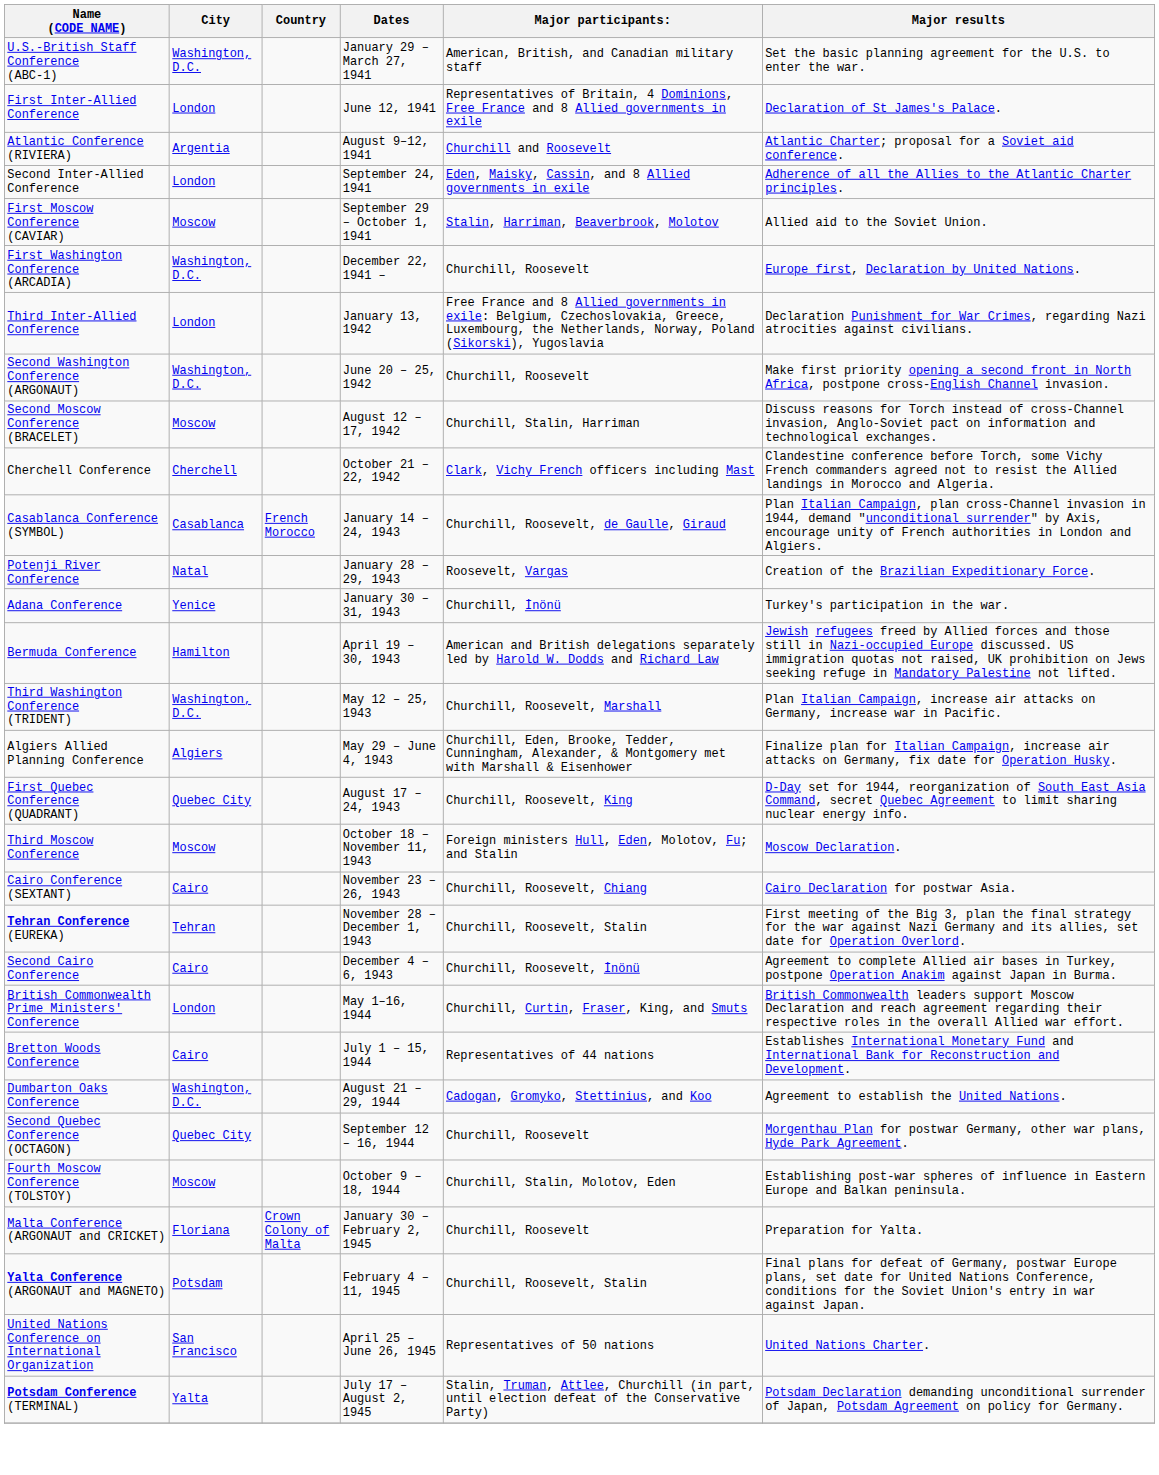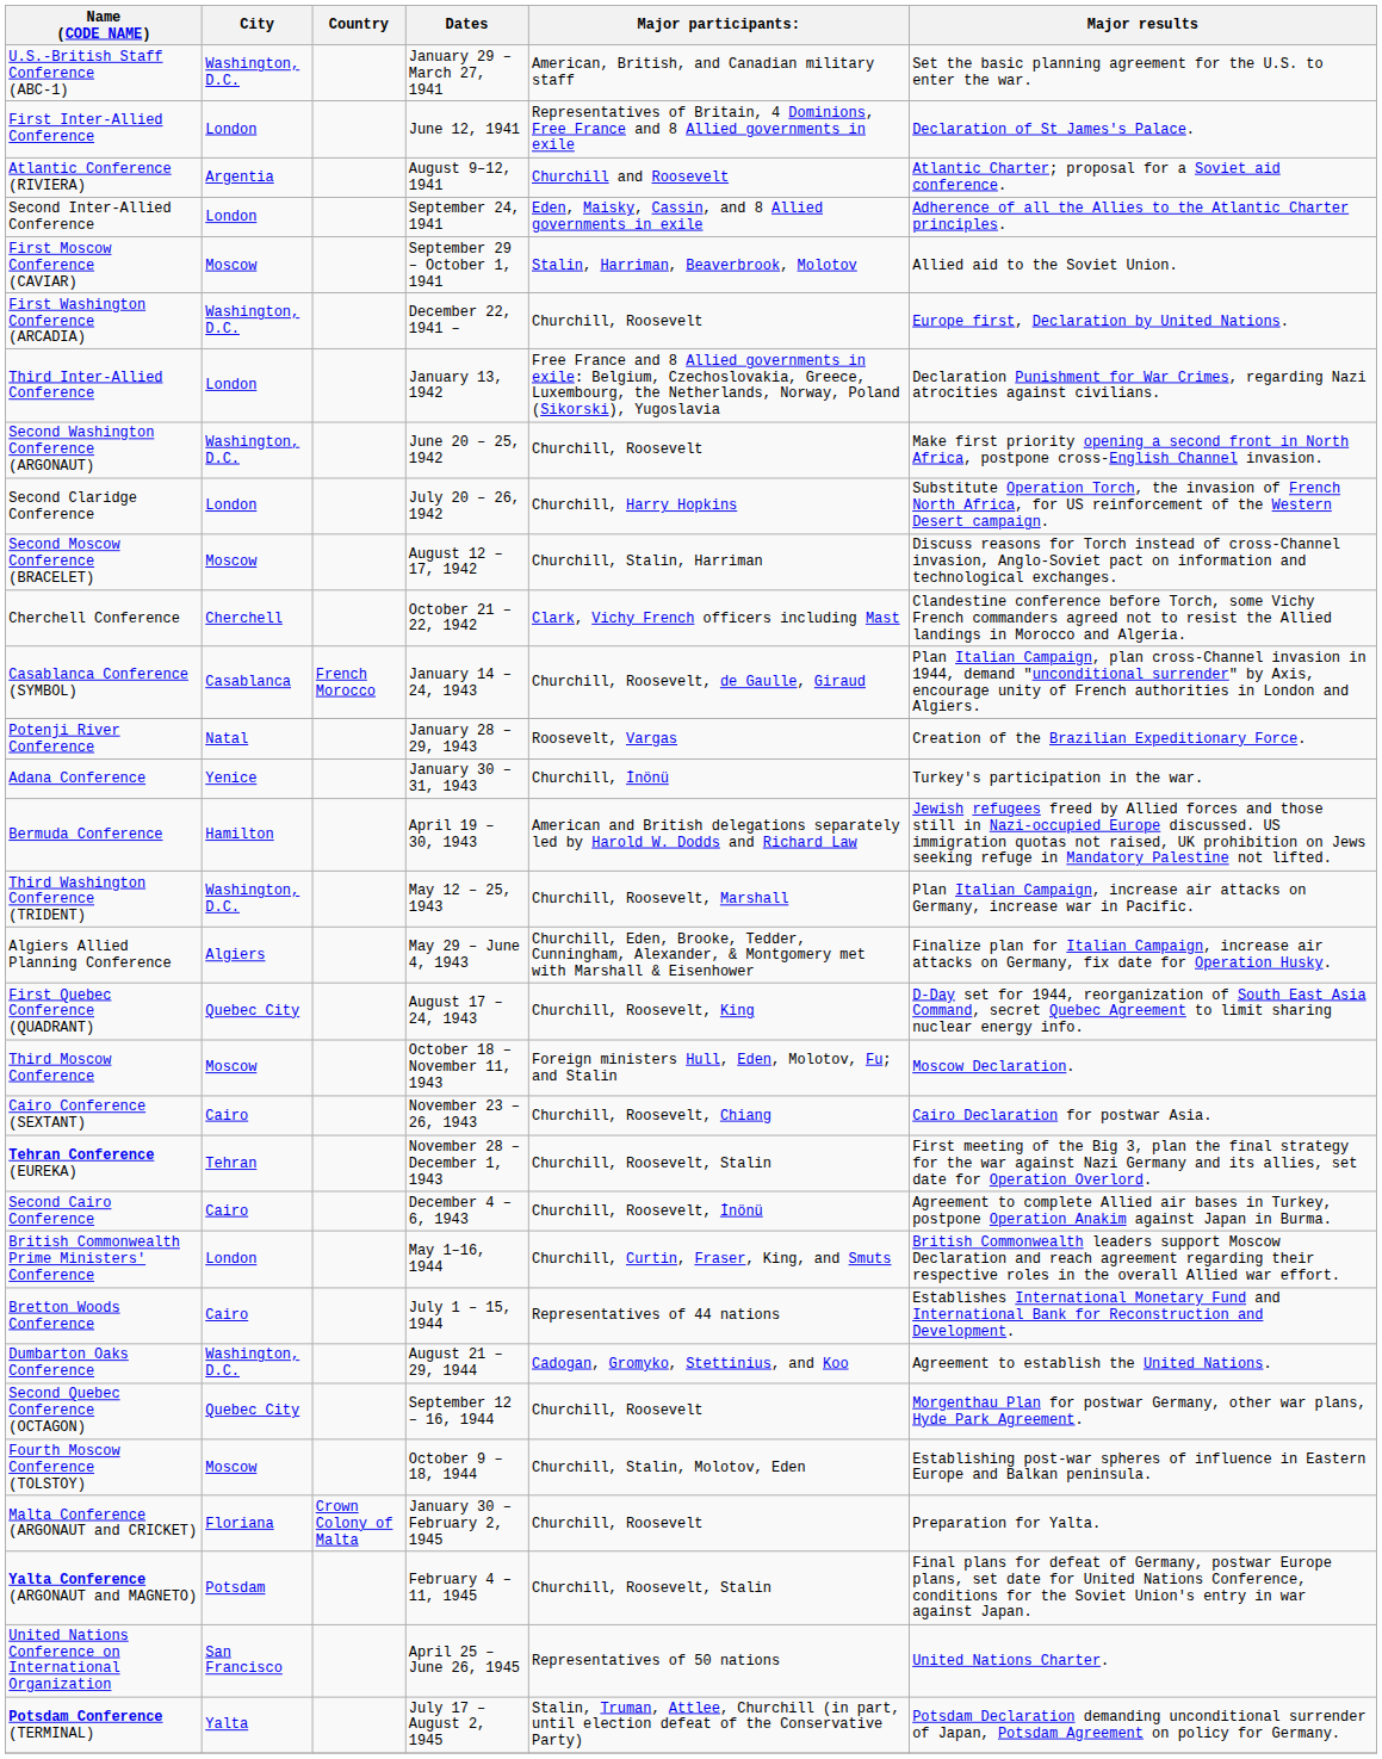 <table class="wikitable">
 <tr>
 <th>Name<br>(<a href='#'>CODE NAME</a>)</th>
 <th>City</th>
 <th>Country</th>
 <th>Dates</th>
 <th>Major participants:</th>
 <th>Major results</th>
 </tr>
 <tr>
 <td><a href='#'>U.S.-British Staff Conference</a><br>(ABC-1)</td>
 <td><a href='#'>Washington, D.C.</a></td>
 <td></td>
 <td>January 29 – March 27, 1941</td>
 <td>American, British, and Canadian military staff</td>
 <td>Set the basic planning agreement for the U.S. to enter the war.</td>
 </tr>
 <tr>
 <td><a href='#'>First Inter-Allied Conference</a></td>
 <td><a href='#'>London</a></td>
 <td></td>
 <td>June 12, 1941</td>
 <td>Representatives of Britain, 4 <a href='#'>Dominions</a>, <a href='#'>Free France</a> and 8 <a href='#'>Allied governments in exile</a></td>
 <td><a href='#'>Declaration of St James's Palace</a>.</td>
 </tr>
 <tr>
 <td><a href='#'>Atlantic Conference</a><br>(RIVIERA)</td>
 <td><a href='#'>Argentia</a></td>
 <td></td>
 <td>August 9–12, 1941</td>
 <td><a href='#'>Churchill</a> and <a href='#'>Roosevelt</a></td>
 <td><a href='#'>Atlantic Charter</a>; proposal for a <a href='#'>Soviet aid conference</a>.</td>
 </tr>
 <tr id="Second Inter-Allied">
 <td>Second Inter-Allied Conference</td>
 <td><a href='#'>London</a></td>
 <td></td>
 <td>September 24, 1941</td>
 <td><a href='#'>Eden</a>, <a href='#'>Maisky</a>, <a href='#'>Cassin</a>, and 8 <a href='#'>Allied governments in exile</a></td>
 <td><a href='#'>Adherence of all the Allies to the Atlantic Charter principles</a>.</td>
 </tr>
 <tr>
 <td><a href='#'>First Moscow Conference</a><br>(CAVIAR)</td>
 <td><a href='#'>Moscow</a></td>
 <td></td>
 <td>September 29 – October 1, 1941</td>
 <td><a href='#'>Stalin</a>, <a href='#'>Harriman</a>, <a href='#'>Beaverbrook</a>, <a href='#'>Molotov</a></td>
 <td>Allied aid to the Soviet Union.</td>
 </tr>
 <tr>
 <td><a href='#'>First Washington Conference</a><br>(ARCADIA)</td>
 <td><a href='#'>Washington, D.C.</a></td>
 <td></td>
 <td>December 22, 1941 – </td>
 <td>Churchill, Roosevelt</td>
 <td><a href='#'>Europe first</a>, <a href='#'>Declaration by United Nations</a>.</td>
 </tr>
 <tr>
 <td><a href='#'>Third Inter-Allied Conference</a></td>
 <td><a href='#'>London</a></td>
 <td></td>
 <td>January 13, 1942</td>
 <td>Free France and 8 <a href='#'>Allied governments in exile</a>: Belgium, Czechoslovakia, Greece, Luxembourg, the Netherlands, Norway, Poland (<a href='#'>Sikorski</a>), Yugoslavia</td>
 <td>Declaration <a href='#'>Punishment for War Crimes</a>, regarding Nazi atrocities against civilians.</td>
 </tr>
 <tr>
 <td><a href='#'>Second Washington Conference</a><br>(ARGONAUT)</td>
 <td><a href='#'>Washington, D.C.</a></td>
 <td></td>
 <td>June 20 – 25, 1942</td>
 <td>Churchill, Roosevelt</td>
 <td>Make first priority <a href='#'>opening a second front in North Africa</a>, postpone cross-<a href='#'>English Channel</a> invasion.</td>
+</tr>
+<tr id="Second Claridge">
+<td>Second Claridge Conference</td>
+<td><a href='#'>London</a></td>
+<td></td>
+<td>July 20 – 26, 1942</td>
+<td>Churchill, <a href='#'>Harry Hopkins</a></td>
+<td>Substitute <a href='#'>Operation Torch</a>, the invasion of <a href='#'>French North Africa</a>, for US reinforcement of the <a href='#'>Western Desert campaign</a>.</td>
 </tr>
 <tr>
 <td><a href='#'>Second Moscow Conference</a><br>(BRACELET)</td>
 <td><a href='#'>Moscow</a></td>
 <td></td>
 <td>August 12 – 17, 1942</td>
 <td>Churchill, Stalin, Harriman</td>
 <td>Discuss reasons for Torch instead of cross-Channel invasion, Anglo-Soviet pact on information and technological exchanges.</td>
 </tr>
 <tr id="Cherchell">
 <td>Cherchell Conference</td>
 <td><a href='#'>Cherchell</a></td>
 <td></td>
 <td>October 21 – 22, 1942</td>
 <td><a href='#'>Clark</a>, <a href='#'>Vichy French</a> officers including <a href='#'>Mast</a></td>
 <td>Clandestine conference before Torch, some Vichy French commanders agreed not to resist the Allied landings in Morocco and Algeria.</td>
 </tr>
 <tr>
 <td><a href='#'>Casablanca Conference</a><br>(SYMBOL)</td>
 <td><a href='#'>Casablanca</a></td>
 <td> <a href='#'>French Morocco</a></td>
 <td>January 14 – 24, 1943</td>
 <td>Churchill, Roosevelt, <a href='#'>de Gaulle</a>, <a href='#'>Giraud</a></td>
 <td>Plan <a href='#'>Italian Campaign</a>, plan cross-Channel invasion in 1944, demand "<a href='#'>unconditional surrender</a>" by Axis, encourage unity of French authorities in London and Algiers.</td>
 </tr>
 <tr>
 <td><a href='#'>Potenji River Conference</a></td>
 <td><a href='#'>Natal</a></td>
 <td></td>
 <td>January 28 – 29, 1943</td>
 <td>Roosevelt, <a href='#'>Vargas</a></td>
 <td>Creation of the <a href='#'>Brazilian Expeditionary Force</a>.</td>
 </tr>
 <tr>
 <td><a href='#'>Adana Conference</a></td>
 <td><a href='#'>Yenice</a></td>
 <td></td>
 <td>January 30 – 31, 1943</td>
 <td>Churchill, <a href='#'>İnönü</a></td>
 <td>Turkey's participation in the war.</td>
 </tr>
 <tr>
 <td><a href='#'>Bermuda Conference</a></td>
 <td><a href='#'>Hamilton</a></td>
 <td></td>
 <td>April 19 – 30, 1943</td>
 <td>American and British delegations separately led by <a href='#'>Harold W. Dodds</a> and <a href='#'>Richard Law</a></td>
 <td><a href='#'>Jewish</a> <a href='#'>refugees</a> freed by Allied forces and those still in <a href='#'>Nazi-occupied Europe</a> discussed. US immigration quotas not raised, UK prohibition on Jews seeking refuge in <a href='#'>Mandatory Palestine</a> not lifted.</td>
 </tr>
 <tr>
 <td><a href='#'>Third Washington Conference</a><br>(TRIDENT)</td>
 <td><a href='#'>Washington, D.C.</a></td>
 <td></td>
 <td>May 12 – 25, 1943</td>
 <td>Churchill, Roosevelt, <a href='#'>Marshall</a></td>
 <td>Plan <a href='#'>Italian Campaign</a>, increase air attacks on Germany, increase war in Pacific.</td>
 </tr>
 <tr id="Algiers-1943">
 <td>Algiers Allied Planning Conference<br></td>
 <td><a href='#'>Algiers</a></td>
 <td></td>
 <td>May 29 – June 4, 1943</td>
 <td>Churchill, Eden, Brooke, Tedder, Cunningham, Alexander, & Montgomery met with Marshall & Eisenhower</td>
 <td>Finalize plan for <a href='#'>Italian Campaign</a>, increase air attacks on Germany, fix date for <a href='#'>Operation Husky</a>.</td>
 </tr>
 <tr>
 <td><a href='#'>First Quebec Conference</a><br>(QUADRANT)</td>
 <td><a href='#'>Quebec City</a></td>
 <td></td>
 <td>August 17 – 24, 1943</td>
 <td>Churchill, Roosevelt, <a href='#'>King</a></td>
 <td><a href='#'>D-Day</a> set for 1944, reorganization of <a href='#'>South East Asia Command</a>, secret <a href='#'>Quebec Agreement</a> to limit sharing nuclear energy info.</td>
 </tr>
 <tr>
 <td><a href='#'>Third Moscow Conference</a></td>
 <td><a href='#'>Moscow</a></td>
 <td></td>
 <td>October 18 – November 11, 1943</td>
 <td>Foreign ministers <a href='#'>Hull</a>, <a href='#'>Eden</a>, Molotov, <a href='#'>Fu</a>; and Stalin</td>
 <td><a href='#'>Moscow Declaration</a>.</td>
 </tr>
 <tr>
 <td><a href='#'>Cairo Conference</a><br>(SEXTANT)</td>
 <td><a href='#'>Cairo</a></td>
 <td></td>
 <td>November 23 – 26, 1943</td>
 <td>Churchill, Roosevelt, <a href='#'>Chiang</a></td>
 <td><a href='#'>Cairo Declaration</a> for postwar Asia.</td>
 </tr>
 <tr>
 <td><strong><a href='#'>Tehran Conference</a></strong><br>(EUREKA)</td>
 <td><a href='#'>Tehran</a></td>
 <td></td>
 <td>November 28 – December 1, 1943</td>
 <td>Churchill, Roosevelt, Stalin</td>
 <td>First meeting of the Big 3, plan the final strategy for the war against Nazi Germany and its allies, set date for <a href='#'>Operation Overlord</a>.</td>
 </tr>
 <tr>
 <td><a href='#'>Second Cairo Conference</a><br></td>
 <td><a href='#'>Cairo</a></td>
 <td></td>
 <td>December 4 – 6, 1943</td>
 <td>Churchill, Roosevelt, <a href='#'>İnönü</a></td>
 <td>Agreement to complete Allied air bases in Turkey, postpone <a href='#'>Operation Anakim</a> against Japan in Burma.</td>
 </tr>
 <tr>
 <td><a href='#'>British Commonwealth Prime Ministers' Conference</a></td>
 <td><a href='#'>London</a></td>
 <td></td>
 <td>May 1–16, 1944</td>
 <td>Churchill, <a href='#'>Curtin</a>, <a href='#'>Fraser</a>, King, and <a href='#'>Smuts</a></td>
 <td><a href='#'>British Commonwealth</a> leaders support Moscow Declaration and reach agreement regarding their respective roles in the overall Allied war effort.</td>
 </tr>
 <tr>
 <td><a href='#'>Bretton Woods Conference</a></td>
 <td><a href='#'>Cairo</a></td>
 <td></td>
 <td>July 1 – 15, 1944</td>
 <td>Representatives of 44 nations</td>
 <td>Establishes <a href='#'>International Monetary Fund</a> and <a href='#'>International Bank for Reconstruction and Development</a>.</td>
 </tr>
 <tr>
 <td><a href='#'>Dumbarton Oaks Conference</a></td>
 <td><a href='#'>Washington, D.C.</a></td>
 <td></td>
 <td>August 21 – 29, 1944</td>
 <td><a href='#'>Cadogan</a>, <a href='#'>Gromyko</a>, <a href='#'>Stettinius</a>, and <a href='#'>Koo</a></td>
 <td>Agreement to establish the <a href='#'>United Nations</a>.</td>
 </tr>
 <tr>
 <td><a href='#'>Second Quebec Conference</a><br>(OCTAGON)</td>
 <td><a href='#'>Quebec City</a></td>
 <td></td>
 <td>September 12 – 16, 1944</td>
 <td>Churchill, Roosevelt</td>
 <td><a href='#'>Morgenthau Plan</a> for postwar Germany, other war plans, <a href='#'>Hyde Park Agreement</a>.</td>
 </tr>
 <tr>
 <td><a href='#'>Fourth Moscow Conference</a><br>(TOLSTOY)</td>
 <td><a href='#'>Moscow</a></td>
 <td></td>
 <td>October 9 – 18, 1944</td>
 <td>Churchill, Stalin, Molotov, Eden</td>
 <td>Establishing post-war spheres of influence in Eastern Europe and Balkan peninsula.</td>
 </tr>
 <tr>
 <td><a href='#'>Malta Conference</a><br>(ARGONAUT and CRICKET)</td>
 <td><a href='#'>Floriana</a></td>
 <td> <a href='#'>Crown Colony of Malta</a></td>
 <td>January 30 – February 2, 1945</td>
 <td>Churchill, Roosevelt</td>
 <td>Preparation for Yalta.</td>
 </tr>
 <tr>
 <td><strong><a href='#'>Yalta Conference</a></strong><br>(ARGONAUT and MAGNETO)</td>
 <td><a href='#'>Potsdam</a></td>
 <td></td>
 <td>February 4 – 11, 1945</td>
 <td>Churchill, Roosevelt, Stalin</td>
 <td>Final plans for defeat of Germany, postwar Europe plans, set date for United Nations Conference, conditions for the Soviet Union's entry in war against Japan.</td>
 </tr>
 <tr>
 <td><a href='#'>United Nations Conference on International Organization</a></td>
 <td><a href='#'>San Francisco</a></td>
 <td></td>
 <td>April 25 – June 26, 1945</td>
 <td>Representatives of 50 nations</td>
 <td><a href='#'>United Nations Charter</a>.</td>
 </tr>
 <tr>
 <td><strong><a href='#'>Potsdam Conference</a></strong><br>(TERMINAL)</td>
 <td><a href='#'>Yalta</a></td>
 <td></td>
 <td>July 17 – August 2, 1945</td>
 <td>Stalin, <a href='#'>Truman</a>, <a href='#'>Attlee</a>, Churchill (in part, until election defeat of the Conservative Party)</td>
 <td><a href='#'>Potsdam Declaration</a> demanding unconditional surrender of Japan, <a href='#'>Potsdam Agreement</a> on policy for Germany.</td>
 </tr>
 <tr>
 </tr>
 </table>
